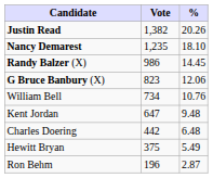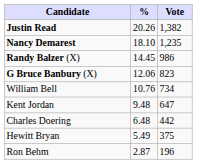 <table class="wikitable">
 <tr>
 <th style="background:#ddf; width:200px;">Candidate</th>
+<th style="background:#ddf; width:30px;">%</th>
 <th style="background:#ddf; width:50px;">Vote</th>
-<th style="background:#ddf; width:30px;">%</th>
 </tr>
 <tr>
 <td><strong>Justin Read</strong></td>
+<td>20.26</td>
 <td>1,382</td>
-<td>20.26</td>
 </tr>
 <tr>
 <td><strong>Nancy Demarest</strong></td>
+<td>18.10</td>
 <td>1,235</td>
-<td>18.10</td>
 </tr>
 <tr>
 <td><strong>Randy Balzer</strong> (X)</td>
+<td>14.45</td>
 <td>986</td>
-<td>14.45</td>
 </tr>
 <tr>
 <td><strong>G Bruce Banbury</strong> (X)</td>
+<td>12.06</td>
 <td>823</td>
-<td>12.06</td>
 </tr>
 <tr>
 <td>William Bell</td>
+<td>10.76</td>
 <td>734</td>
-<td>10.76</td>
 </tr>
 <tr>
 <td>Kent Jordan</td>
+<td>9.48</td>
 <td>647</td>
-<td>9.48</td>
 </tr>
 <tr>
 <td>Charles Doering</td>
+<td>6.48</td>
 <td>442</td>
-<td>6.48</td>
 </tr>
 <tr>
 <td>Hewitt Bryan</td>
+<td>5.49</td>
 <td>375</td>
-<td>5.49</td>
 </tr>
 <tr>
 <td>Ron Behm</td>
+<td>2.87</td>
 <td>196</td>
-<td>2.87</td>
 </tr>
 </table>
